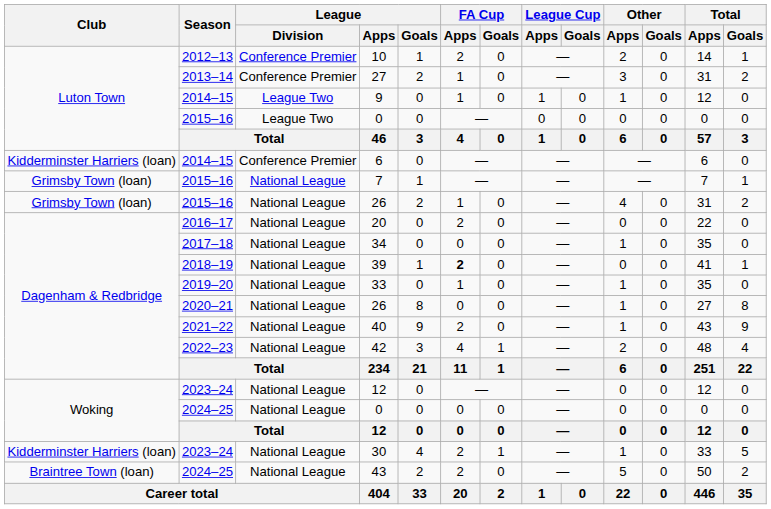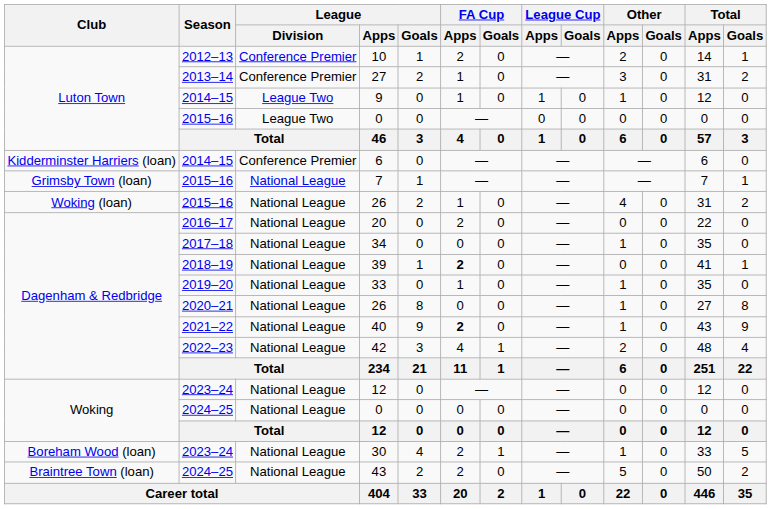 <table class=wikitable style=text-align:center>
 <tr>
 <th rowspan=2>Club</th>
 <th rowspan=2>Season</th>
 <th colspan=3>League</th>
 <th colspan=2><a href='#'>FA Cup</a></th>
 <th colspan=2><a href='#'>League Cup</a></th>
 <th colspan=2>Other</th>
 <th colspan=2>Total</th>
 </tr>
 <tr>
 <th>Division</th>
 <th>Apps</th>
 <th>Goals</th>
 <th>Apps</th>
 <th>Goals</th>
 <th>Apps</th>
 <th>Goals</th>
 <th>Apps</th>
 <th>Goals</th>
 <th>Apps</th>
 <th>Goals</th>
 </tr>
 <tr>
 <td rowspan=5><a href='#'>Luton Town</a></td>
 <td><a href='#'>2012–13</a></td>
 <td><a href='#'>Conference Premier</a></td>
 <td>10</td>
 <td>1</td>
 <td>2</td>
 <td>0</td>
 <td colspan=2>—</td>
 <td>2</td>
 <td>0</td>
 <td>14</td>
 <td>1</td>
 </tr>
 <tr>
 <td><a href='#'>2013–14</a></td>
 <td>Conference Premier</td>
 <td>27</td>
 <td>2</td>
 <td>1</td>
 <td>0</td>
 <td colspan=2>—</td>
 <td>3</td>
 <td>0</td>
 <td>31</td>
 <td>2</td>
 </tr>
 <tr>
 <td><a href='#'>2014–15</a></td>
 <td><a href='#'>League Two</a></td>
 <td>9</td>
 <td>0</td>
 <td>1</td>
 <td>0</td>
 <td>1</td>
 <td>0</td>
 <td>1</td>
 <td>0</td>
 <td>12</td>
 <td>0</td>
 </tr>
 <tr>
 <td><a href='#'>2015–16</a></td>
 <td>League Two</td>
 <td>0</td>
 <td>0</td>
 <td colspan=2>—</td>
 <td>0</td>
 <td>0</td>
 <td>0</td>
 <td>0</td>
 <td>0</td>
 <td>0</td>
 </tr>
 <tr>
 <th colspan=2>Total</th>
 <th>46</th>
 <th>3</th>
 <th>4</th>
 <th>0</th>
 <th>1</th>
 <th>0</th>
 <th>6</th>
 <th>0</th>
 <th>57</th>
 <th>3</th>
 </tr>
 <tr>
 <td><a href='#'>Kidderminster Harriers</a> (loan)</td>
 <td><a href='#'>2014–15</a></td>
 <td>Conference Premier</td>
 <td>6</td>
 <td>0</td>
 <td colspan=2>—</td>
 <td colspan=2>—</td>
 <td colspan=2>—</td>
 <td>6</td>
 <td>0</td>
 </tr>
 <tr>
 <td><a href='#'>Grimsby Town</a> (loan)</td>
 <td><a href='#'>2015–16</a></td>
 <td><a href='#'>National League</a></td>
 <td>7</td>
 <td>1</td>
 <td colspan=2>—</td>
 <td colspan=2>—</td>
 <td colspan=2>—</td>
 <td>7</td>
 <td>1</td>
 </tr>
 <tr>
-<td><a href='#'>Grimsby Town</a> (loan)</td>
+<td><a href='#'>Woking</a> (loan)</td>
 <td><a href='#'>2015–16</a></td>
 <td>National League</td>
 <td>26</td>
 <td>2</td>
 <td>1</td>
 <td>0</td>
 <td colspan=2>—</td>
 <td>4</td>
 <td>0</td>
 <td>31</td>
 <td>2</td>
 </tr>
 <tr>
 <td rowspan=8><a href='#'>Dagenham & Redbridge</a></td>
 <td><a href='#'>2016–17</a></td>
 <td>National League</td>
 <td>20</td>
 <td>0</td>
 <td>2</td>
 <td>0</td>
 <td colspan=2>—</td>
 <td>0</td>
 <td>0</td>
 <td>22</td>
 <td>0</td>
 </tr>
 <tr>
 <td><a href='#'>2017–18</a></td>
 <td>National League</td>
 <td>34</td>
 <td>0</td>
 <td>0</td>
 <td>0</td>
 <td colspan=2>—</td>
 <td>1</td>
 <td>0</td>
 <td>35</td>
 <td>0</td>
 </tr>
 <tr>
 <td><a href='#'>2018–19</a></td>
 <td>National League</td>
 <td>39</td>
 <td>1</td>
 <td><strong>2</strong></td>
 <td>0</td>
 <td colspan=2>—</td>
 <td>0</td>
 <td>0</td>
 <td>41</td>
 <td>1</td>
 </tr>
 <tr>
 <td><a href='#'>2019–20</a></td>
 <td>National League</td>
 <td>33</td>
 <td>0</td>
 <td>1</td>
 <td>0</td>
 <td colspan=2>—</td>
 <td>1</td>
 <td>0</td>
 <td>35</td>
 <td>0</td>
 </tr>
 <tr>
 <td><a href='#'>2020–21</a></td>
 <td>National League</td>
 <td>26</td>
 <td>8</td>
 <td>0</td>
 <td>0</td>
 <td colspan=2>—</td>
 <td>1</td>
 <td>0</td>
 <td>27</td>
 <td>8</td>
 </tr>
 <tr>
 <td><a href='#'>2021–22</a></td>
 <td>National League</td>
 <td>40</td>
 <td>9</td>
-<td>2</td>
+<td><strong>2</strong></td>
 <td>0</td>
 <td colspan=2>—</td>
 <td>1</td>
 <td>0</td>
 <td>43</td>
 <td>9</td>
 </tr>
 <tr>
 <td><a href='#'>2022–23</a></td>
 <td>National League</td>
 <td>42</td>
 <td>3</td>
 <td>4</td>
 <td>1</td>
 <td colspan=2>—</td>
 <td>2</td>
 <td>0</td>
 <td>48</td>
 <td>4</td>
 </tr>
 <tr>
 <th colspan=2>Total</th>
 <th>234</th>
 <th>21</th>
 <th>11</th>
 <th>1</th>
 <th colspan=2>—</th>
 <th>6</th>
 <th>0</th>
 <th>251</th>
 <th>22</th>
 </tr>
 <tr>
 <td rowspan="3">Woking</td>
 <td><a href='#'>2023–24</a></td>
 <td>National League</td>
 <td>12</td>
 <td>0</td>
 <td colspan=2>—</td>
 <td colspan=2>—</td>
 <td>0</td>
 <td>0</td>
 <td>12</td>
 <td>0</td>
 </tr>
 <tr>
 <td><a href='#'>2024–25</a></td>
 <td>National League</td>
 <td>0</td>
 <td>0</td>
 <td>0</td>
 <td>0</td>
 <td colspan="2">—</td>
 <td>0</td>
 <td>0</td>
 <td>0</td>
 <td>0</td>
 </tr>
 <tr>
 <th colspan="2">Total</th>
 <th>12</th>
 <th>0</th>
 <th>0</th>
 <th>0</th>
 <th colspan="2">—</th>
 <th>0</th>
 <th>0</th>
 <th>12</th>
 <th>0</th>
 </tr>
 <tr>
-<td><a href='#'>Kidderminster Harriers</a> (loan)</td>
+<td><a href='#'>Boreham Wood</a> (loan)</td>
 <td><a href='#'>2023–24</a></td>
 <td>National League</td>
 <td>30</td>
 <td>4</td>
 <td>2</td>
 <td>1</td>
 <td colspan=2>—</td>
 <td>1</td>
 <td>0</td>
 <td>33</td>
 <td>5</td>
 </tr>
 <tr>
 <td><a href='#'>Braintree Town</a> (loan)</td>
 <td><a href='#'>2024–25</a></td>
 <td>National League</td>
 <td>43</td>
 <td>2</td>
 <td>2</td>
 <td>0</td>
 <td colspan=2>—</td>
 <td>5</td>
 <td>0</td>
 <td>50</td>
 <td>2</td>
 </tr>
 <tr>
 <th colspan=3>Career total</th>
 <th>404</th>
 <th>33</th>
 <th>20</th>
 <th>2</th>
 <th>1</th>
 <th>0</th>
 <th>22</th>
 <th>0</th>
 <th>446</th>
 <th>35</th>
 </tr>
 </table>
